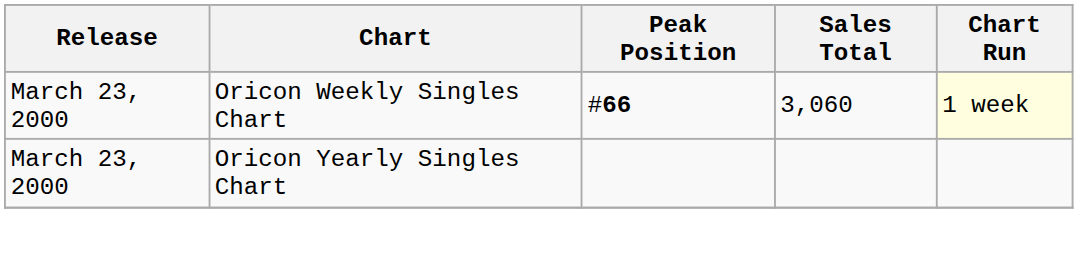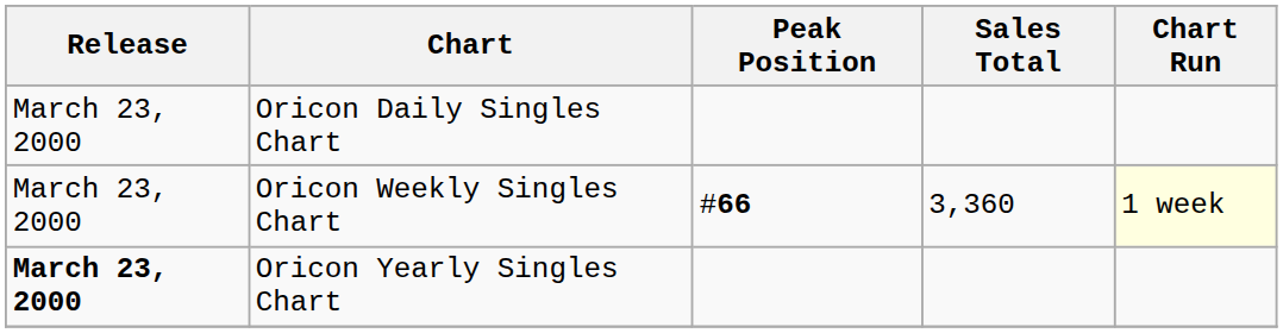 <table class="wikitable" width="575px">
 <tr>
 <th align="left">Release</th>
 <th align="left">Chart</th>
 <th align="left">Peak Position</th>
 <th align="left">Sales Total</th>
 <th align="left">Chart Run</th>
 </tr>
 <tr>
 <td align="left">March 23, 2000</td>
+<td align="left">Oricon Daily Singles Chart</td>
+<td align="left"></td>
+<td align="left"></td>
+<td align="left"></td>
+</tr>
+<tr>
+<td align="left">March 23, 2000</td>
 <td align="left">Oricon Weekly Singles Chart</td>
 <td align="left">#<strong>66</strong></td>
-<td align="left">3,060</td>
+<td align="left">3,360</td>
 <td align="left" style="background: lightyellow;">1 week</td>
 </tr>
 <tr>
-<td align="left">March 23, 2000</td>
+<td align="left"><strong>March 23, 2000</strong></td>
 <td align="left">Oricon Yearly Singles Chart</td>
 <td align="left"></td>
 <td align="left"></td>
 <td align="left"></td>
 </tr>
 <tr>
 </tr>
 </table>
